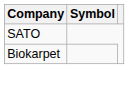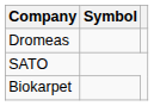 <table class="wikitable">
 <tr>
 <th>Company</th>
 <th>Symbol</th>
 <th></th>
+</tr>
+<tr>
+<td>Dromeas</td>
+<td></td>
+<td></td>
 </tr>
 <tr>
 <td>SATO</td>
 </tr>
 <tr>
 <td>Biokarpet</td>
 <td></td>
 </tr>
 </table>
